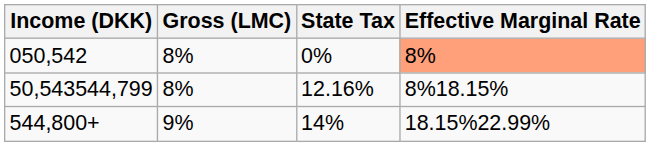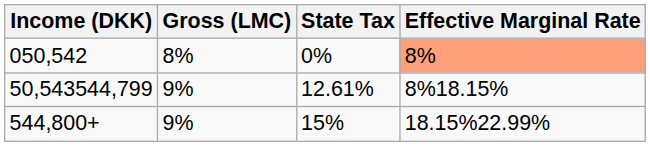 <table class="wikitable">
 <tr>
 <th>Income (DKK)</th>
 <th>Gross (LMC)</th>
 <th>State Tax</th>
 <th>Effective Marginal Rate</th>
 </tr>
 <tr>
 <td>050,542</td>
 <td>8%</td>
 <td>0%</td>
 <td style="background: lightsalmon;">8%</td>
 </tr>
 <tr>
 <td>50,543544,799</td>
-<td>8%</td>
-<td>12.16%</td>
+<td>9%</td>
+<td>12.61%</td>
 <td>8%18.15%</td>
 </tr>
 <tr>
 <td>544,800+</td>
 <td>9%</td>
-<td>14%</td>
+<td>15%</td>
 <td>18.15%22.99%</td>
 </tr>
 </table>
